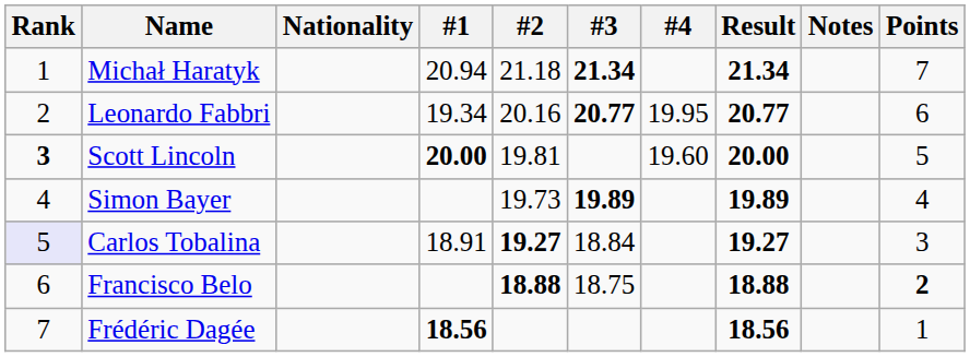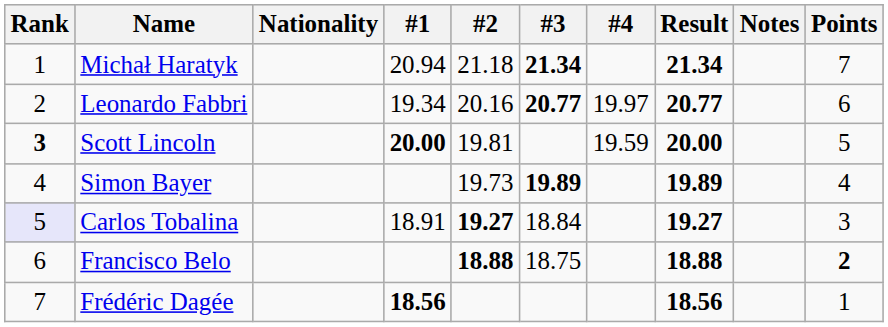 <table class="wikitable sortable" style="text-align:center;">
 <tr>
 <th>Rank</th>
 <th>Name</th>
 <th>Nationality</th>
 <th>#1</th>
 <th>#2</th>
 <th>#3</th>
 <th>#4</th>
 <th>Result</th>
 <th>Notes</th>
 <th>Points</th>
 </tr>
 <tr>
 <td>1</td>
 <td align=left><a href='#'>Michał Haratyk</a></td>
 <td align=left></td>
 <td>20.94</td>
 <td>21.18</td>
 <td><strong>21.34</strong></td>
 <td></td>
 <td><strong>21.34</strong></td>
 <td></td>
 <td>7</td>
 </tr>
 <tr>
 <td>2</td>
 <td align=left><a href='#'>Leonardo Fabbri</a></td>
 <td align=left></td>
 <td>19.34</td>
 <td>20.16</td>
 <td><strong>20.77</strong></td>
-<td>19.95</td>
+<td>19.97</td>
 <td><strong>20.77</strong></td>
 <td></td>
 <td>6</td>
 </tr>
 <tr>
 <td><strong>3</strong></td>
 <td align=left><a href='#'>Scott Lincoln</a></td>
 <td align=left></td>
 <td><strong>20.00</strong></td>
 <td>19.81</td>
 <td></td>
-<td>19.60</td>
+<td>19.59</td>
 <td><strong>20.00</strong></td>
 <td></td>
 <td>5</td>
 </tr>
 <tr>
 <td>4</td>
 <td align=left><a href='#'>Simon Bayer</a></td>
 <td align=left></td>
 <td></td>
 <td>19.73</td>
 <td><strong>19.89</strong></td>
 <td></td>
 <td><strong>19.89</strong></td>
 <td></td>
 <td>4</td>
 </tr>
 <tr>
 <td style="background: lavender;">5</td>
 <td align=left><a href='#'>Carlos Tobalina</a></td>
 <td align=left></td>
 <td>18.91</td>
 <td><strong>19.27</strong></td>
 <td>18.84</td>
 <td></td>
 <td><strong>19.27</strong></td>
 <td></td>
 <td>3</td>
 </tr>
 <tr>
 <td>6</td>
 <td align=left><a href='#'>Francisco Belo</a></td>
 <td align=left></td>
 <td></td>
 <td><strong>18.88</strong></td>
 <td>18.75</td>
 <td></td>
 <td><strong>18.88</strong></td>
 <td></td>
 <td><strong>2</strong></td>
 </tr>
 <tr>
 <td>7</td>
 <td align=left><a href='#'>Frédéric Dagée</a></td>
 <td align=left></td>
 <td><strong>18.56</strong></td>
 <td></td>
 <td></td>
 <td></td>
 <td><strong>18.56</strong></td>
 <td></td>
 <td>1</td>
 </tr>
 </table>
